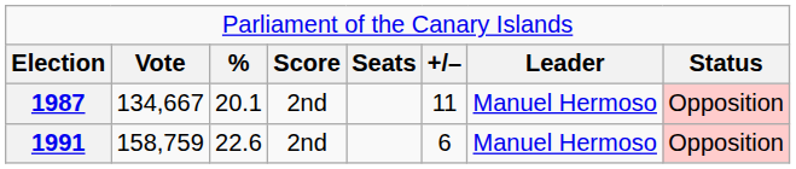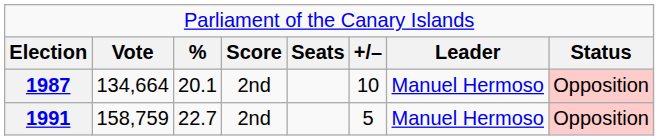 <table class="wikitable" style="font-size:97%; text-align:center;">
 <tr>
 <td colspan="8"><a href='#'>Parliament of the Canary Islands</a></td>
 </tr>
 <tr>
 <th>Election</th>
 <th>Vote</th>
 <th>%</th>
 <th>Score</th>
 <th>Seats</th>
 <th>+/–</th>
 <th>Leader</th>
 <th>Status</th>
 </tr>
 <tr>
 <th><a href='#'>1987</a></th>
-<td>134,667</td>
+<td>134,664</td>
 <td>20.1</td>
 <td>2nd</td>
 <td></td>
-<td>11</td>
+<td>10</td>
 <td><a href='#'>Manuel Hermoso</a></td>
 <td style="background-color:#fcc;">Opposition</td>
 </tr>
 <tr>
 <th><a href='#'>1991</a></th>
 <td>158,759</td>
-<td>22.6</td>
+<td>22.7</td>
 <td>2nd</td>
 <td></td>
-<td>6</td>
+<td>5</td>
 <td><a href='#'>Manuel Hermoso</a></td>
 <td style="background-color:#fcc;">Opposition</td>
 </tr>
 </table>
